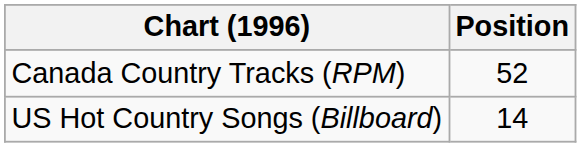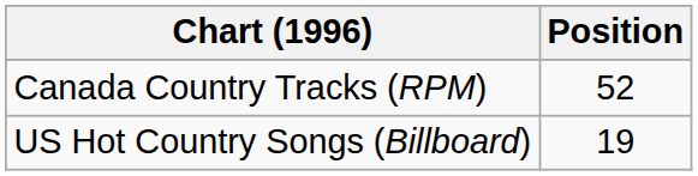 <table class="wikitable sortable">
 <tr>
 <th scope="col">Chart (1996)</th>
 <th scope="col">Position</th>
 </tr>
 <tr>
 <td>Canada Country Tracks (<em>RPM</em>)</td>
 <td align="center">52</td>
 </tr>
 <tr>
 <td>US Hot Country Songs (<em>Billboard</em>)</td>
-<td align="center">14</td>
+<td align="center">19</td>
 </tr>
 </table>
